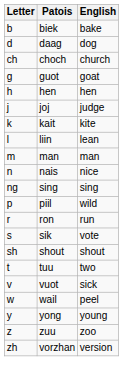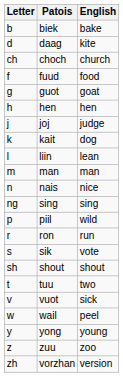 <table class="wikitable">
 <tr>
 <th>Letter</th>
 <th>Patois</th>
 <th>English</th>
 </tr>
 <tr>
 <td>b</td>
 <td>biek</td>
 <td>bake</td>
 </tr>
 <tr>
 <td>d</td>
 <td>daag</td>
-<td>dog</td>
+<td>kite</td>
 </tr>
 <tr>
 <td>ch</td>
 <td>choch</td>
 <td>church</td>
+</tr>
+<tr>
+<td>f</td>
+<td>fuud</td>
+<td>food</td>
 </tr>
 <tr>
 <td>g</td>
 <td>guot</td>
 <td>goat</td>
 </tr>
 <tr>
 <td>h</td>
 <td>hen</td>
 <td>hen</td>
 </tr>
 <tr>
 <td>j</td>
 <td>joj</td>
 <td>judge</td>
 </tr>
 <tr>
 <td>k</td>
 <td>kait</td>
-<td>kite</td>
+<td>dog</td>
 </tr>
 <tr>
 <td>l</td>
 <td>liin</td>
 <td>lean</td>
 </tr>
 <tr>
 <td>m</td>
 <td>man</td>
 <td>man</td>
 </tr>
 <tr>
 <td>n</td>
 <td>nais</td>
 <td>nice</td>
 </tr>
 <tr>
 <td>ng</td>
 <td>sing</td>
 <td>sing</td>
 </tr>
 <tr>
 <td>p</td>
 <td>piil</td>
 <td>wild</td>
 </tr>
 <tr>
 <td>r</td>
 <td>ron</td>
 <td>run</td>
 </tr>
 <tr>
 <td>s</td>
 <td>sik</td>
 <td>vote</td>
 </tr>
 <tr>
 <td>sh</td>
 <td>shout</td>
 <td>shout</td>
 </tr>
 <tr>
 <td>t</td>
 <td>tuu</td>
 <td>two</td>
 </tr>
 <tr>
 <td>v</td>
 <td>vuot</td>
 <td>sick</td>
 </tr>
 <tr>
 <td>w</td>
 <td>wail</td>
 <td>peel</td>
 </tr>
 <tr>
 <td>y</td>
 <td>yong</td>
 <td>young</td>
 </tr>
 <tr>
 <td>z</td>
 <td>zuu</td>
 <td>zoo</td>
 </tr>
 <tr>
 <td>zh</td>
 <td>vorzhan</td>
 <td>version</td>
 </tr>
 </table>
